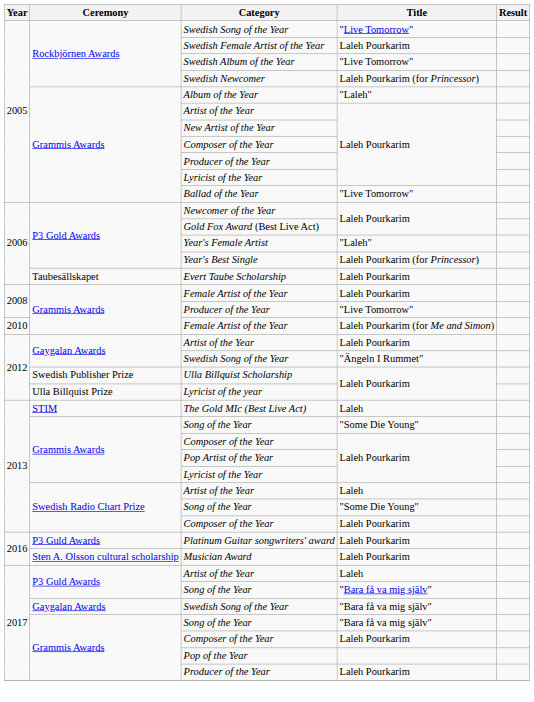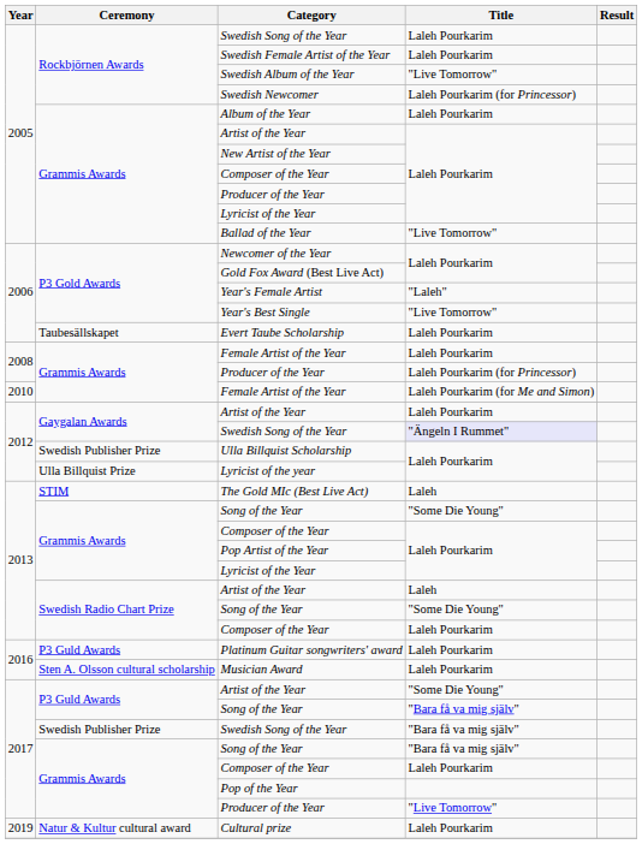 <table class="wikitable">
 <tr>
 <th>Year</th>
 <th>Ceremony</th>
 <th>Category</th>
 <th>Title</th>
 <th>Result</th>
 </tr>
 <tr>
 <td rowspan=11>2005</td>
 <td rowspan=4><a href='#'>Rockbjörnen Awards</a></td>
 <td><em>Swedish Song of the Year</em></td>
-<td>"<a href='#'>Live Tomorrow</a>"</td>
+<td>Laleh Pourkarim</td>
 <td></td>
 </tr>
 <tr>
 <td><em>Swedish Female Artist of the Year</em></td>
 <td>Laleh Pourkarim</td>
 <td></td>
 </tr>
 <tr>
 <td><em>Swedish Album of the Year</em></td>
 <td>"Live Tomorrow"</td>
 <td></td>
 </tr>
 <tr>
 <td><em>Swedish Newcomer</em></td>
 <td>Laleh Pourkarim <span>(for <em>Princessor</em>)</span></td>
 <td></td>
 </tr>
 <tr>
 <td rowspan=7><a href='#'>Grammis Awards</a></td>
 <td><em>Album of the Year</em></td>
-<td>"Laleh"</td>
+<td>Laleh Pourkarim</td>
 <td></td>
 </tr>
 <tr>
 <td><em>Artist of the Year</em></td>
 <td rowspan="5">Laleh Pourkarim</td>
 <td></td>
 </tr>
 <tr>
 <td><em>New Artist of the Year</em></td>
 <td></td>
 </tr>
 <tr>
 <td><em>Composer of the Year</em></td>
 <td></td>
 </tr>
 <tr>
 <td><em>Producer of the Year</em></td>
 <td></td>
 </tr>
 <tr>
 <td><em>Lyricist of the Year</em></td>
 <td></td>
 </tr>
 <tr>
 <td><em>Ballad of the Year</em></td>
 <td>"Live Tomorrow"</td>
 <td></td>
 </tr>
 <tr>
 <td rowspan=5>2006</td>
 <td rowspan=4><a href='#'>P3 Gold Awards</a></td>
 <td><em>Newcomer of the Year</em></td>
 <td rowspan=2>Laleh Pourkarim</td>
 <td></td>
 </tr>
 <tr>
 <td><em>Gold Fox Award</em> (Best Live Act)</td>
 <td></td>
 </tr>
 <tr>
 <td><em>Year's Female Artist</em></td>
 <td>"Laleh"</td>
 <td></td>
 </tr>
 <tr>
 <td><em>Year's Best Single</em></td>
-<td>Laleh Pourkarim <span>(for <em>Princessor</em>)</span></td>
+<td>"Live Tomorrow"</td>
 <td></td>
 </tr>
 <tr>
 <td>Taubesällskapet</td>
 <td><em>Evert Taube Scholarship</em></td>
 <td>Laleh Pourkarim</td>
 <td></td>
 </tr>
 <tr>
 <td rowspan=2>2008</td>
 <td rowspan=3><a href='#'>Grammis Awards</a></td>
 <td><em>Female Artist of the Year</em></td>
 <td>Laleh Pourkarim</td>
 <td></td>
 </tr>
 <tr>
 <td><em>Producer of the Year</em></td>
-<td>"Live Tomorrow"</td>
+<td>Laleh Pourkarim <span>(for <em>Princessor</em>)</span></td>
 <td></td>
 </tr>
 <tr>
 <td>2010</td>
 <td><em>Female Artist of the Year</em></td>
 <td>Laleh Pourkarim <span>(for <em>Me and Simon</em>)</span></td>
 <td></td>
 </tr>
 <tr>
 <td rowspan=4>2012</td>
 <td rowspan=2><a href='#'>Gaygalan Awards</a></td>
 <td><em>Artist of the Year</em></td>
 <td>Laleh Pourkarim</td>
 <td></td>
 </tr>
 <tr>
 <td><em>Swedish Song of the Year</em></td>
-<td>"Ängeln I Rummet"</td>
+<td style="background: lavender;">"Ängeln I Rummet"</td>
 <td></td>
 </tr>
 <tr>
 <td>Swedish Publisher Prize</td>
 <td><em>Ulla Billquist Scholarship</em></td>
 <td rowspan=2>Laleh Pourkarim</td>
 <td></td>
 </tr>
 <tr>
 <td>Ulla Billquist Prize</td>
 <td><em>Lyricist of the year</em></td>
 <td></td>
 </tr>
 <tr>
 <td rowspan=8>2013</td>
 <td><a href='#'>STIM</a></td>
 <td><em>The Gold MIc (Best Live Act)</em></td>
 <td>Laleh</td>
 <td></td>
 </tr>
 <tr>
 <td rowspan=4><a href='#'>Grammis Awards</a></td>
 <td><em>Song of the Year</em></td>
 <td>"Some Die Young"</td>
 <td></td>
 </tr>
 <tr>
 <td><em>Composer of the Year</em></td>
 <td rowspan="3">Laleh Pourkarim</td>
 <td></td>
 </tr>
 <tr>
 <td><em>Pop Artist of the Year</em></td>
 <td></td>
 </tr>
 <tr>
 <td><em>Lyricist of the Year</em></td>
 <td></td>
 </tr>
 <tr>
 <td rowspan=3><a href='#'>Swedish Radio Chart Prize</a></td>
 <td><em>Artist of the Year</em></td>
 <td>Laleh</td>
 <td></td>
 </tr>
 <tr>
 <td><em>Song of the Year</em></td>
 <td>"Some Die Young"</td>
 <td></td>
 </tr>
 <tr>
 <td><em>Composer of the Year</em></td>
 <td>Laleh Pourkarim</td>
 <td></td>
 </tr>
 <tr>
 <td rowspan="2">2016</td>
 <td><a href='#'>P3 Guld Awards</a></td>
 <td><em>Platinum Guitar songwriters' award</em></td>
 <td>Laleh Pourkarim</td>
 <td></td>
 </tr>
 <tr>
 <td><a href='#'>Sten A. Olsson cultural scholarship</a></td>
 <td><em>Musician Award</em></td>
 <td>Laleh Pourkarim</td>
 <td></td>
 </tr>
 <tr>
 <td rowspan="7">2017</td>
 <td rowspan="2"><a href='#'>P3 Guld Awards</a></td>
 <td><em>Artist of the Year</em></td>
-<td>Laleh</td>
+<td>"Some Die Young"</td>
 <td></td>
 </tr>
 <tr>
 <td><em>Song of the Year</em></td>
 <td>"<a href='#'>Bara få va mig själv</a>"</td>
 <td></td>
 </tr>
 <tr>
-<td><a href='#'>Gaygalan Awards</a></td>
+<td>Swedish Publisher Prize</td>
 <td><em>Swedish Song of the Year</em></td>
 <td>"Bara få va mig själv"</td>
 <td></td>
 </tr>
 <tr>
 <td rowspan="4"><a href='#'>Grammis Awards</a></td>
 <td><em>Song of the Year</em></td>
 <td>"Bara få va mig själv"</td>
 <td></td>
 </tr>
 <tr>
 <td><em>Composer of the Year</em></td>
 <td>Laleh Pourkarim</td>
 <td></td>
 </tr>
 <tr>
 <td><em>Pop of the Year</em></td>
 <td></td>
 <td></td>
 </tr>
 <tr>
 <td><em>Producer of the Year</em></td>
+<td>"<a href='#'>Live Tomorrow</a>"</td>
+<td></td>
+</tr>
+<tr>
+<td>2019</td>
+<td><a href='#'>Natur & Kultur</a> cultural award</td>
+<td><em>Cultural prize</em></td>
 <td>Laleh Pourkarim</td>
 <td></td>
 </tr>
 <tr>
 </tr>
 </table>
